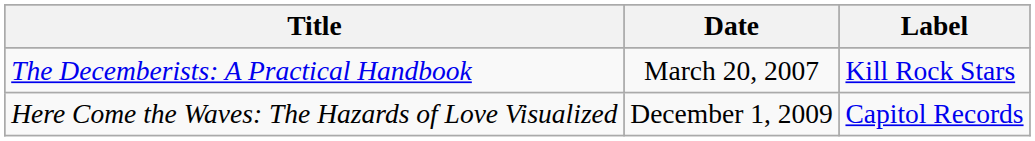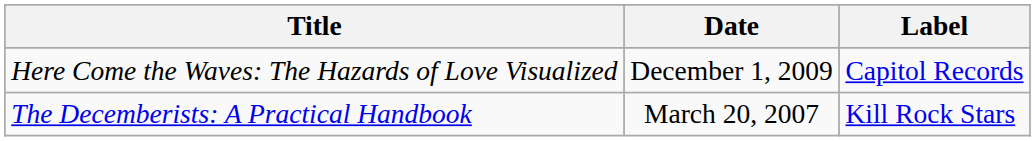 <table class="wikitable">
 <tr>
 <th align="left">Title</th>
 <th style="text-align:center;">Date</th>
 <th align="left">Label</th>
 </tr>
 <tr>
+<td align="left"><em>Here Come the Waves: The Hazards of Love Visualized</em></td>
+<td style="text-align:center;">December 1, 2009</td>
+<td align="left"><a href='#'>Capitol Records</a></td>
+</tr>
+<tr>
 <td align="left"><em><a href='#'>The Decemberists: A Practical Handbook</a></em></td>
 <td style="text-align:center;">March 20, 2007</td>
 <td align="left"><a href='#'>Kill Rock Stars</a></td>
 </tr>
-<tr>
-<td align="left"><em>Here Come the Waves: The Hazards of Love Visualized</em></td>
-<td style="text-align:center;">December 1, 2009</td>
-<td align="left"><a href='#'>Capitol Records</a></td>
-</tr>
 </table>
